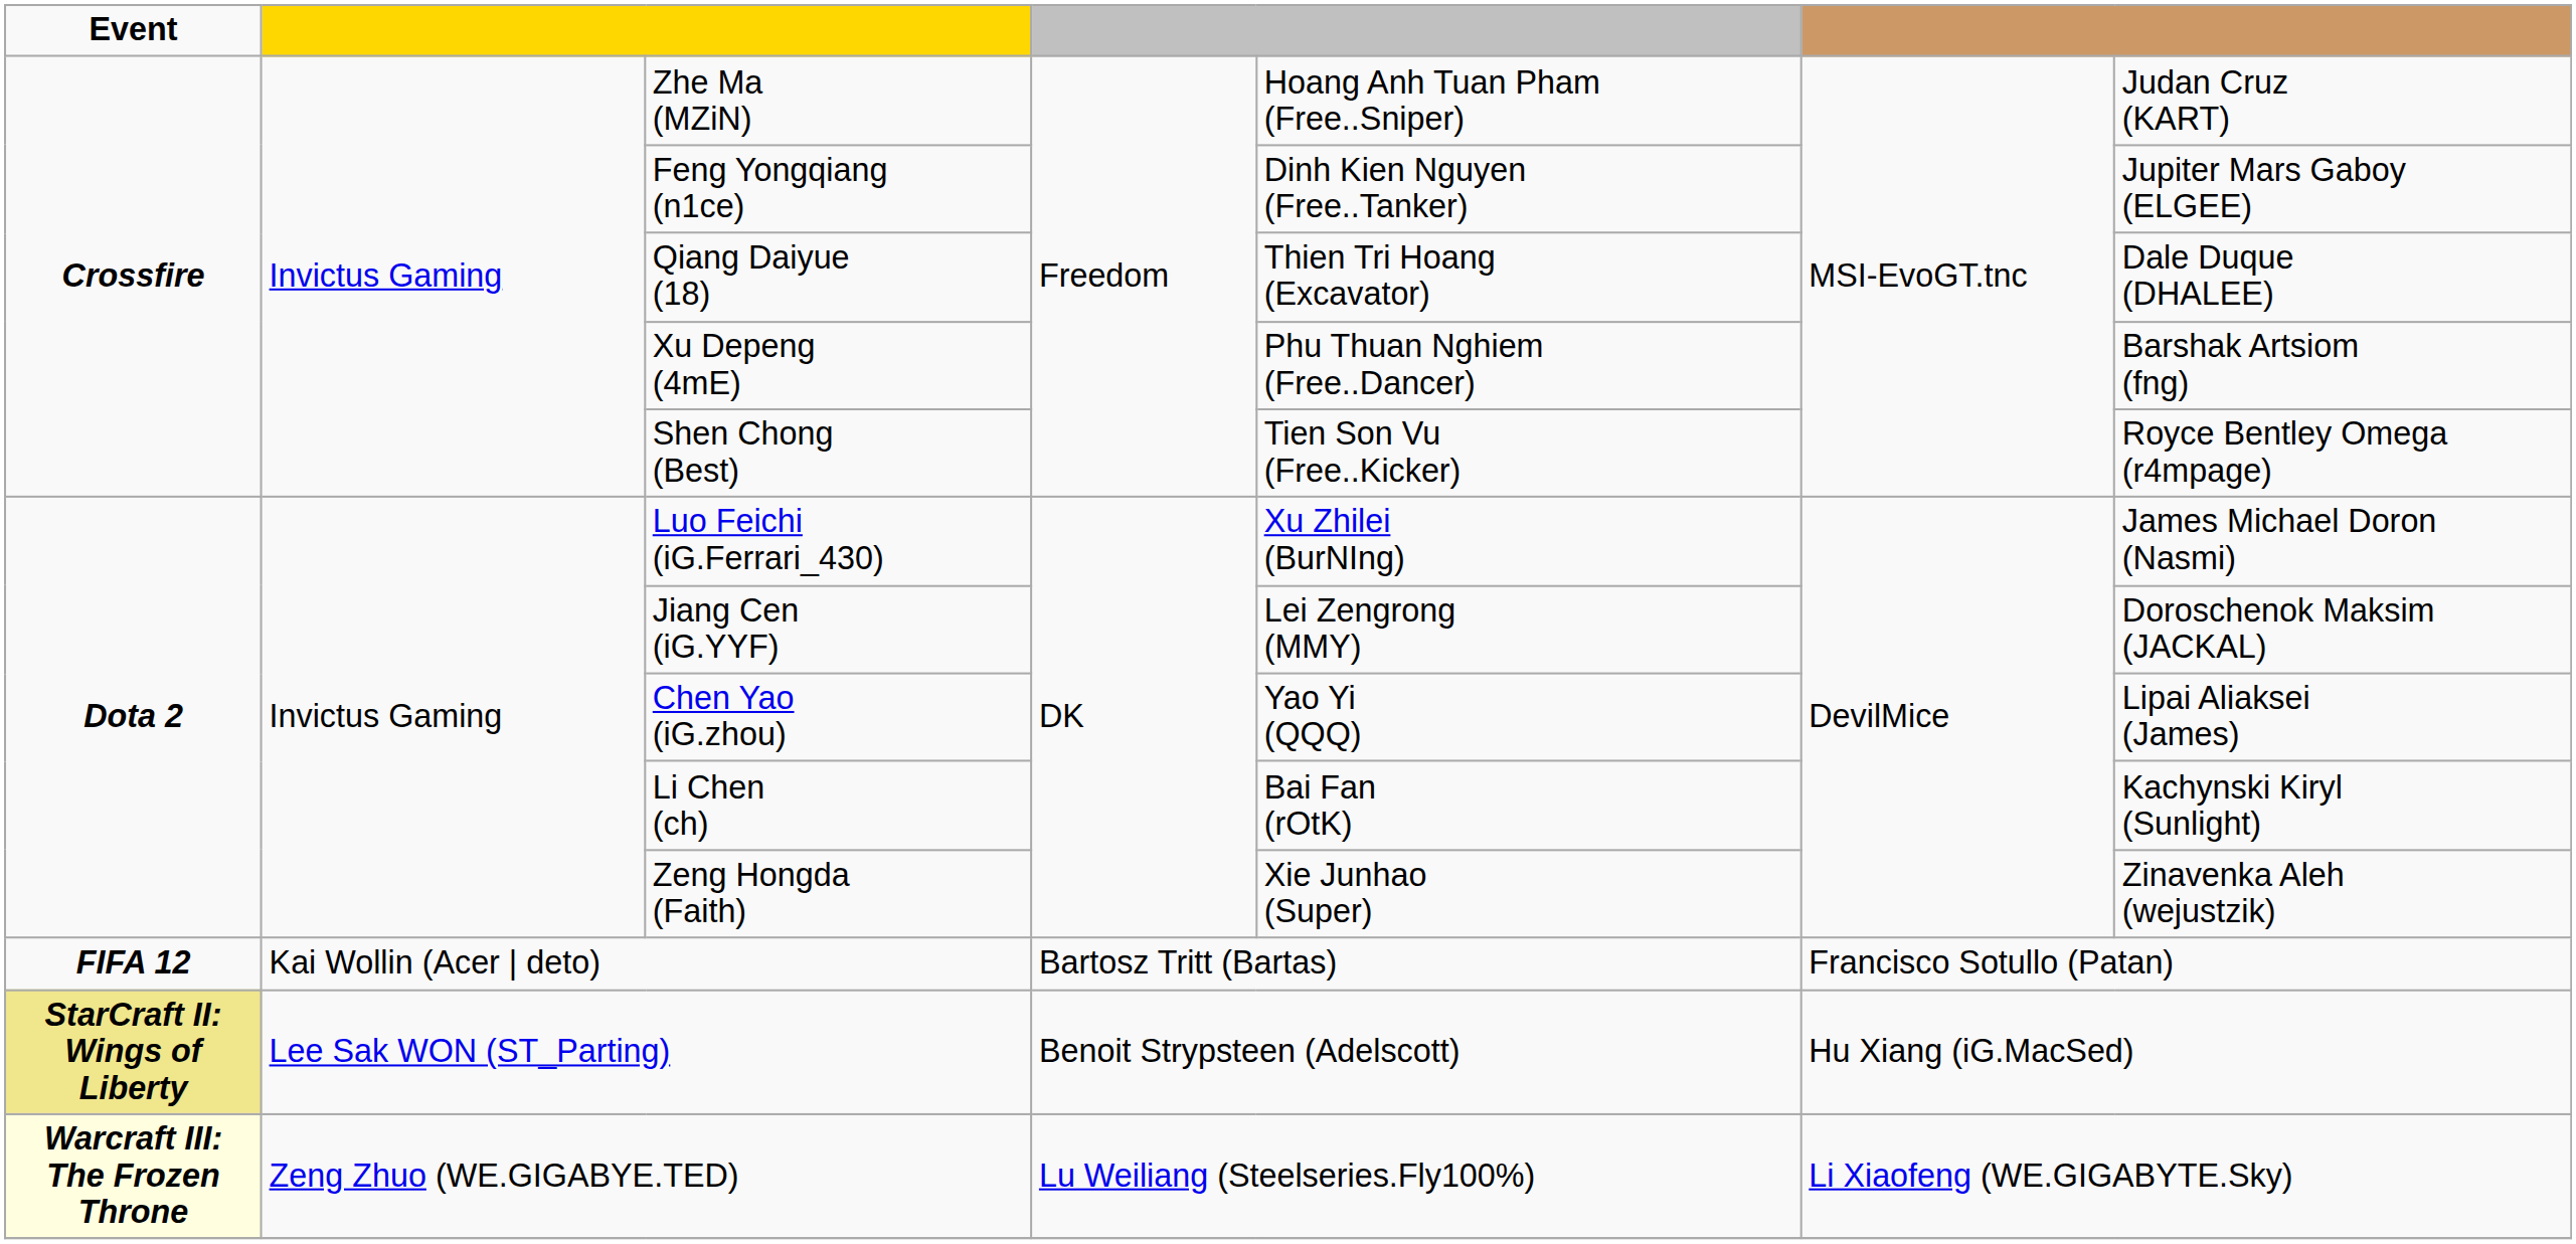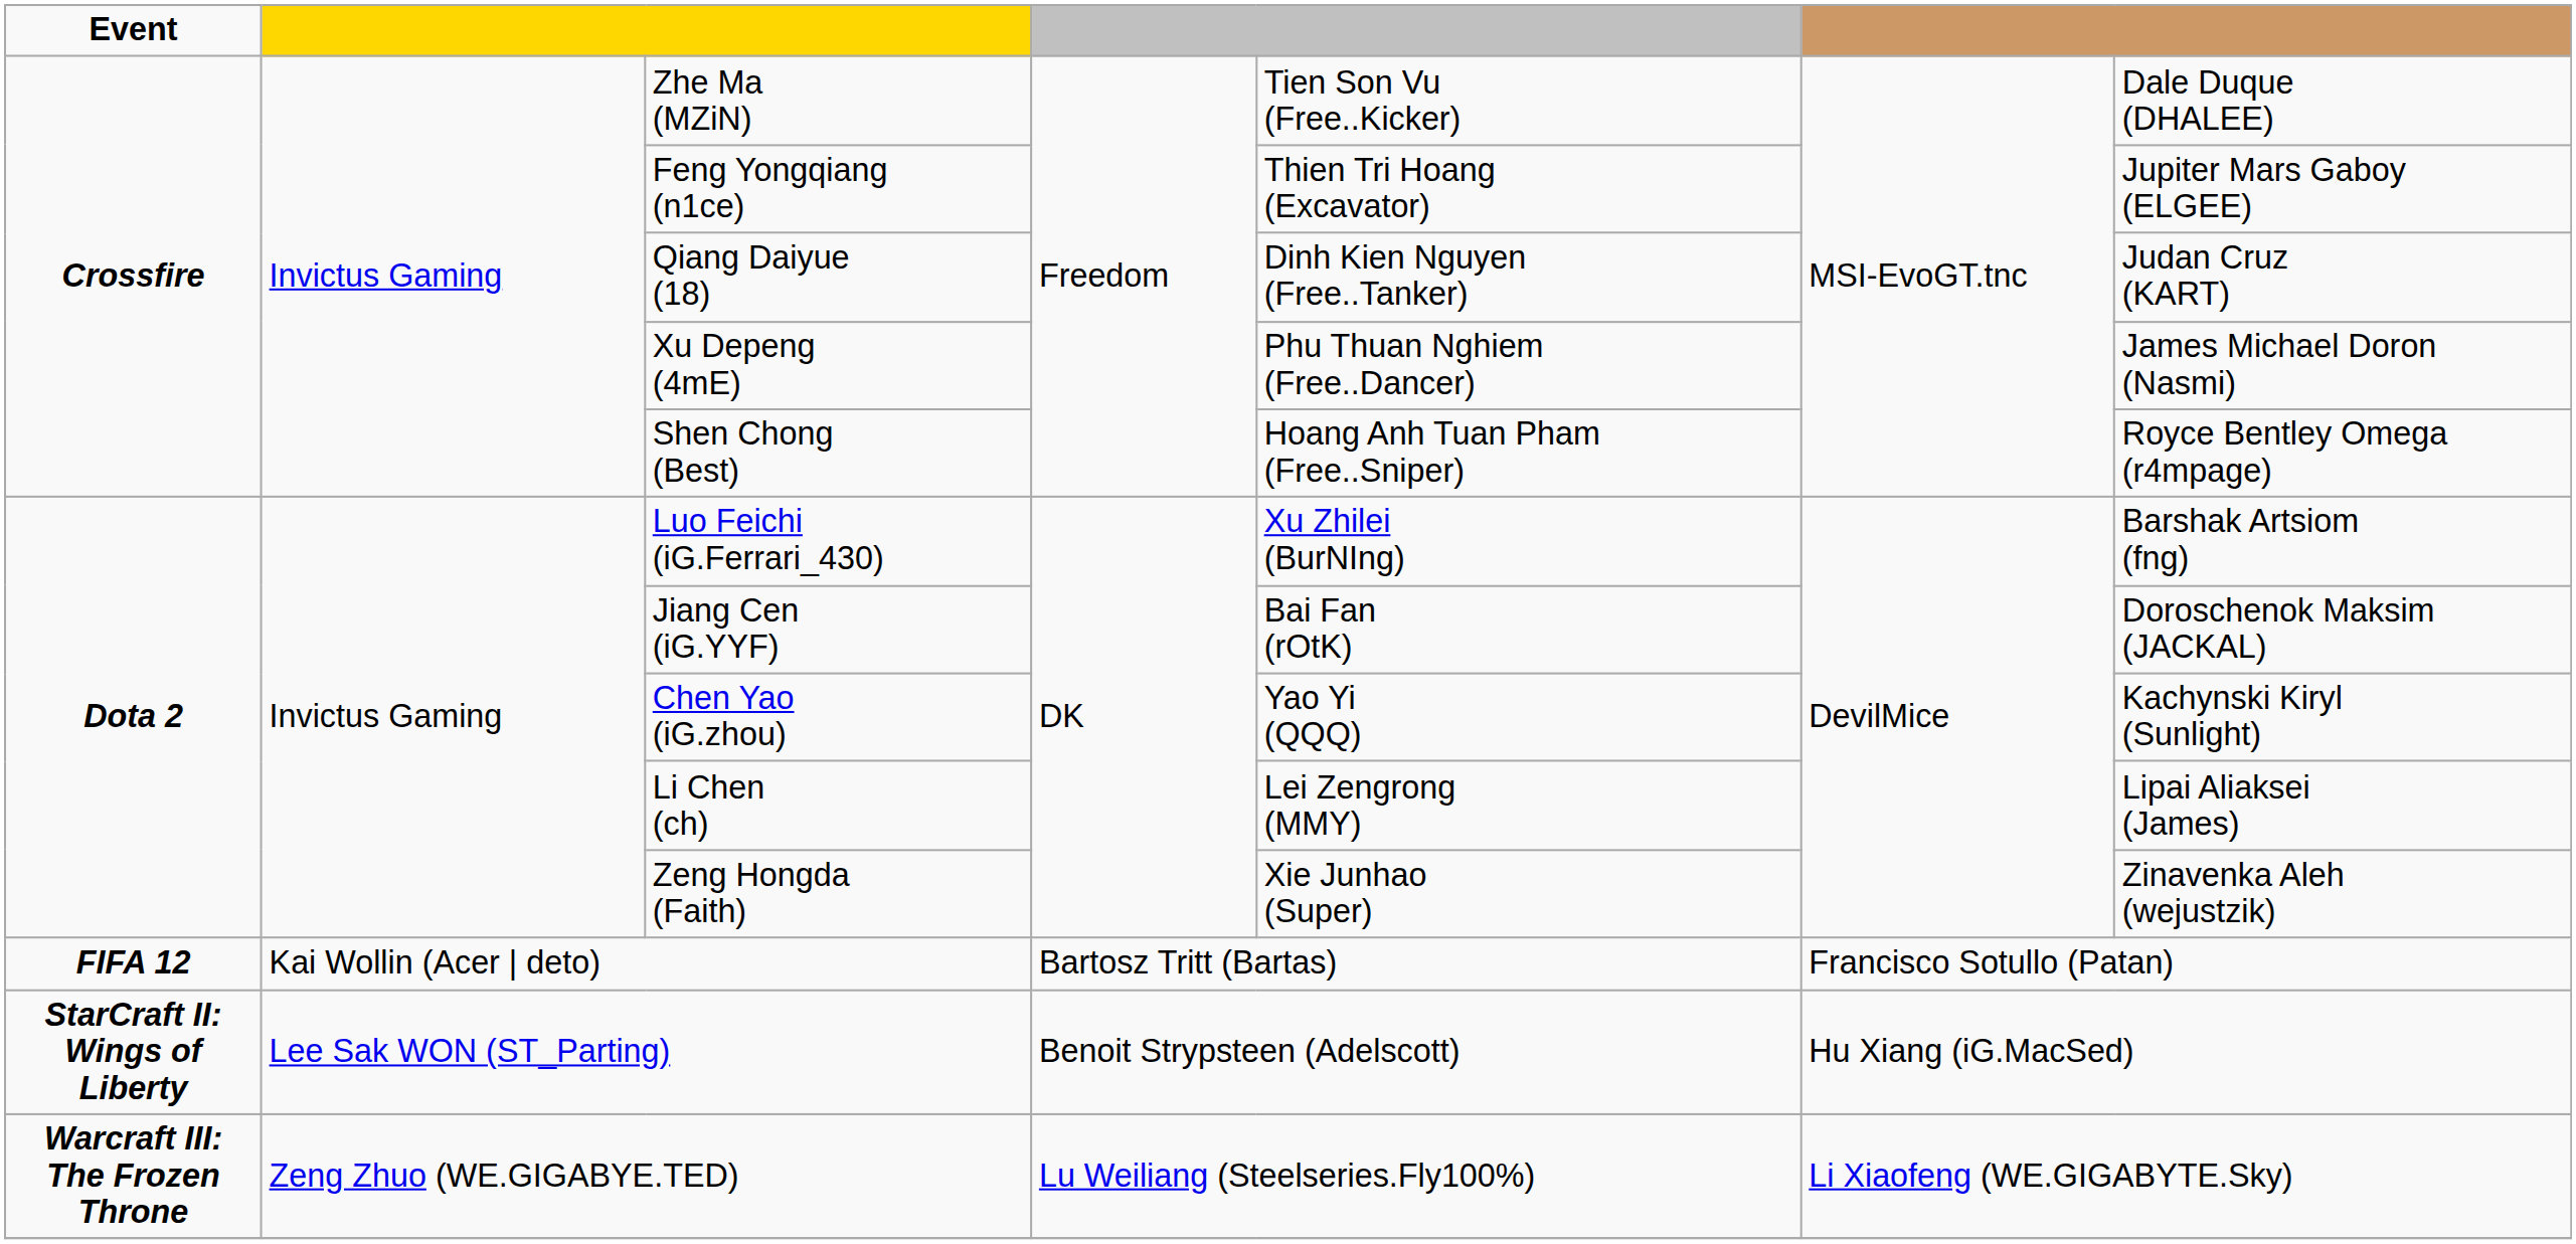 <table class="wikitable" width=100%>
 <tr>
 <td style="text-align:center"  width=10%><strong>Event</strong></td>
 <td colspan="2" style="text-align:center" bgcolor="gold" width=30%></td>
 <td colspan="2" style="text-align:center" bgcolor="silver" width=30%></td>
 <td colspan="2" style="text-align:center" bgcolor="CC9966" width=30%></td>
 </tr>
 <tr>
 <td rowspan="5" align=center><strong><em>Crossfire</em></strong></td>
 <td rowspan="5"><a href='#'>Invictus Gaming</a><br></td>
 <td>Zhe Ma<br>(MZiN)</td>
 <td rowspan="5">Freedom<br></td>
-<td>Hoang Anh Tuan Pham<br>(Free..Sniper)</td>
+<td>Tien Son Vu<br>(Free..Kicker)</td>
 <td rowspan="5">MSI-EvoGT.tnc<br></td>
-<td>Judan Cruz<br>(KART)</td>
+<td>Dale Duque<br>(DHALEE)</td>
 </tr>
 <tr>
 <td>Feng Yongqiang<br>(n1ce)</td>
-<td>Dinh Kien Nguyen<br>(Free..Tanker)</td>
+<td>Thien Tri Hoang<br>(Excavator)</td>
 <td>Jupiter Mars Gaboy<br>(ELGEE)</td>
 </tr>
 <tr>
 <td>Qiang Daiyue<br>(18)</td>
-<td>Thien Tri Hoang<br>(Excavator)</td>
-<td>Dale Duque<br>(DHALEE)</td>
+<td>Dinh Kien Nguyen<br>(Free..Tanker)</td>
+<td>Judan Cruz<br>(KART)</td>
 </tr>
 <tr>
 <td>Xu  Depeng<br>(4mE)</td>
 <td>Phu Thuan Nghiem<br>(Free..Dancer)</td>
-<td>Barshak Artsiom<br>(fng)</td>
+<td>James Michael Doron<br>(Nasmi)</td>
 </tr>
 <tr>
 <td>Shen Chong<br>(Best)</td>
-<td>Tien Son Vu<br>(Free..Kicker)</td>
+<td>Hoang Anh Tuan Pham<br>(Free..Sniper)</td>
 <td>Royce Bentley Omega<br>(r4mpage)</td>
 </tr>
 <tr>
 <td rowspan="5" align=center><strong><em>Dota 2</em></strong></td>
 <td rowspan="5">Invictus Gaming<br></td>
 <td><a href='#'>Luo Feichi</a><br>(iG.Ferrari_430)</td>
 <td rowspan="5">DK<br></td>
 <td><a href='#'>Xu Zhilei</a><br>(BurNIng)</td>
 <td rowspan="5">DevilMice<br></td>
-<td>James Michael Doron<br>(Nasmi)</td>
+<td>Barshak Artsiom<br>(fng)</td>
 </tr>
 <tr>
 <td>Jiang Cen<br>(iG.YYF)</td>
-<td>Lei Zengrong <br>(MMY)</td>
+<td>Bai Fan<br>(rOtK)</td>
 <td>Doroschenok Maksim<br>(JACKAL)</td>
 </tr>
 <tr>
 <td><a href='#'>Chen Yao</a><br>(iG.zhou)</td>
 <td>Yao Yi<br>(QQQ)</td>
-<td>Lipai Aliaksei<br>(James)</td>
+<td>Kachynski Kiryl<br>(Sunlight)</td>
 </tr>
 <tr>
 <td>Li Chen<br>(ch)</td>
-<td>Bai Fan<br>(rOtK)</td>
-<td>Kachynski Kiryl<br>(Sunlight)</td>
+<td>Lei Zengrong <br>(MMY)</td>
+<td>Lipai Aliaksei<br>(James)</td>
 </tr>
 <tr>
 <td>Zeng Hongda<br>(Faith)</td>
 <td>Xie Junhao <br>(Super)</td>
 <td>Zinavenka Aleh<br>(wejustzik)</td>
 </tr>
 <tr>
 <td style="text-align:center"><strong><em>FIFA 12</em></strong></td>
 <td colspan="2"> Kai Wollin (Acer | deto)</td>
 <td colspan="2"> Bartosz Tritt (Bartas)</td>
 <td colspan="2"> Francisco Sotullo (Patan)</td>
 </tr>
 <tr>
-<td style="background: khaki; text-align:center"><strong><em>StarCraft II: Wings of Liberty</em></strong></td>
+<td style="text-align:center"><strong><em>StarCraft II: Wings of Liberty</em></strong></td>
 <td colspan="2"> <a href='#'>Lee Sak WON (ST_Parting)</a></td>
 <td colspan="2"> Benoit Strypsteen (Adelscott)</td>
 <td colspan="2"> Hu Xiang (iG.MacSed)</td>
 </tr>
 <tr>
-<td style="background: lightyellow; text-align:center"><strong><em>Warcraft III: The Frozen Throne</em></strong></td>
+<td style="text-align:center"><strong><em>Warcraft III: The Frozen Throne</em></strong></td>
 <td colspan="2"> <a href='#'>Zeng Zhuo</a> (WE.GIGABYE.TED)</td>
 <td colspan="2"> <a href='#'>Lu Weiliang</a> (Steelseries.Fly100%)</td>
 <td colspan="2"> <a href='#'>Li Xiaofeng</a> (WE.GIGABYTE.Sky)</td>
 </tr>
 <tr>
 </tr>
 </table>
